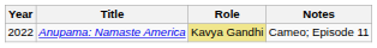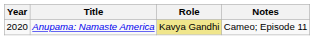 <table class="wikitable sortable">
 <tr>
 <th>Year</th>
 <th>Title</th>
 <th>Role</th>
 <th>Notes</th>
 </tr>
 <tr>
-<td>2022</td>
+<td>2020</td>
 <td><em><a href='#'>Anupama: Namaste America</a></em></td>
 <td style="background: khaki;">Kavya Gandhi</td>
 <td>Cameo; Episode 11</td>
 </tr>
 </table>
